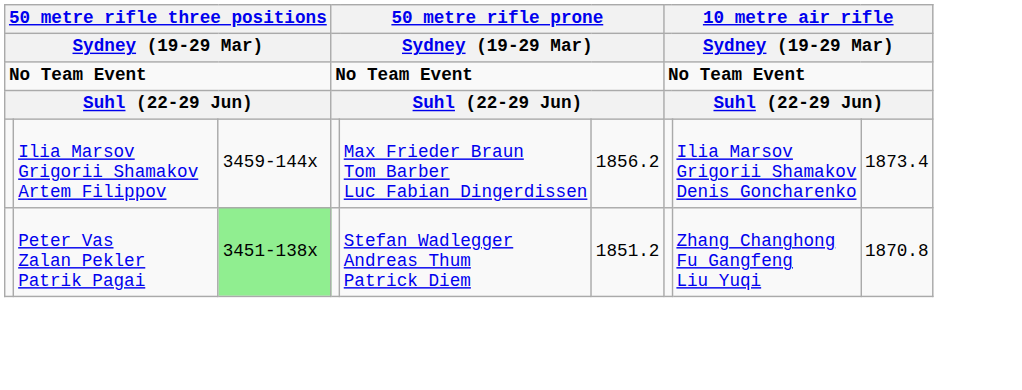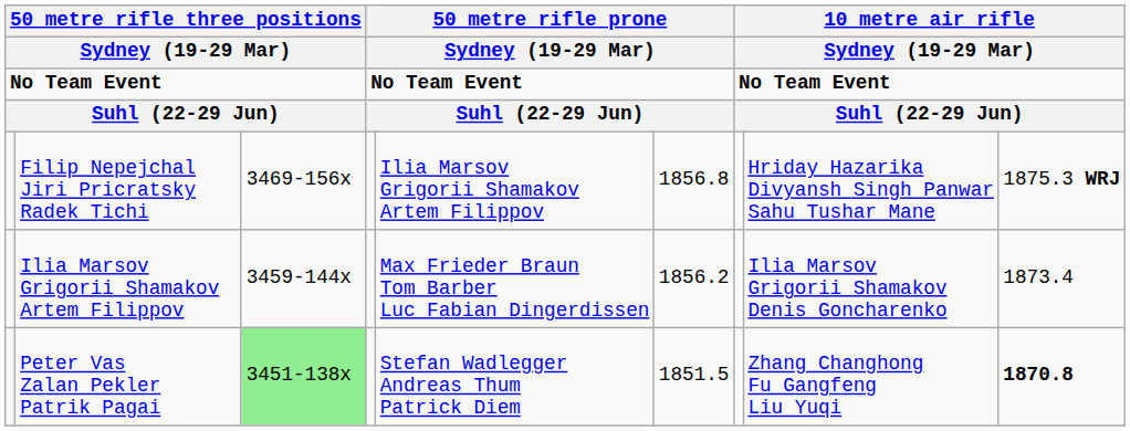 <table class="wikitable" style="font-size: 95%">
 <tr>
 <th colspan="3"><a href='#'>50 metre rifle three positions</a></th>
 <th colspan="3"><a href='#'>50 metre rifle prone</a></th>
 <th colspan="3"><a href='#'>10 metre air rifle</a></th>
 </tr>
 <tr>
 <th colspan="3"><strong><a href='#'>Sydney</a>  (19-29 Mar)</strong></th>
 <th colspan="3"><strong><a href='#'>Sydney</a>  (19-29 Mar)</strong></th>
 <th colspan="3"><strong><a href='#'>Sydney</a>  (19-29 Mar)</strong></th>
 </tr>
 <tr>
 <td colspan="3"><strong>No Team Event</strong></td>
 <td colspan="3"><strong>No Team Event</strong></td>
 <td colspan="3"><strong>No Team Event</strong></td>
 </tr>
 <tr>
 <th colspan="3"><strong><a href='#'>Suhl</a></strong> <strong> (22-29 Jun)</strong></th>
 <th colspan="3"><strong><a href='#'>Suhl</a></strong> <strong> (22-29 Jun)</strong></th>
 <th colspan="3"><strong><a href='#'>Suhl</a></strong> <strong> (22-29 Jun)</strong></th>
 </tr>
 <tr>
 <td></td>
+<td><br><a href='#'>Filip Nepejchal</a><br><a href='#'>Jiri Pricratsky</a><br><a href='#'>Radek Tichi</a></td>
+<td>3469-156x</td>
+<td></td>
+<td><br><a href='#'>Ilia Marsov</a><br><a href='#'>Grigorii Shamakov</a><br><a href='#'>Artem Filippov</a></td>
+<td>1856.8</td>
+<td></td>
+<td><br><a href='#'>Hriday Hazarika</a><br><a href='#'>Divyansh Singh Panwar</a><br><a href='#'>Sahu Tushar Mane</a></td>
+<td>1875.3 <strong>WRJ</strong></td>
+</tr>
+<tr>
+<td></td>
 <td><br><a href='#'>Ilia Marsov</a><br><a href='#'>Grigorii Shamakov</a><br><a href='#'>Artem Filippov</a></td>
 <td>3459-144x</td>
 <td></td>
 <td><br><a href='#'>Max Frieder Braun</a><br><a href='#'>Tom Barber</a><br><a href='#'>Luc Fabian Dingerdissen</a></td>
 <td>1856.2</td>
 <td></td>
 <td><br><a href='#'>Ilia Marsov</a><br><a href='#'>Grigorii Shamakov</a><br><a href='#'>Denis Goncharenko</a></td>
 <td>1873.4</td>
 </tr>
 <tr>
 <td></td>
 <td><br><a href='#'>Peter Vas</a><br><a href='#'>Zalan Pekler</a><br><a href='#'>Patrik Pagai</a></td>
 <td style="background: lightgreen;">3451-138x</td>
 <td></td>
 <td><br><a href='#'>Stefan Wadlegger</a><br><a href='#'>Andreas Thum</a><br><a href='#'>Patrick Diem</a></td>
-<td>1851.2</td>
+<td>1851.5</td>
 <td></td>
 <td><br><a href='#'>Zhang Changhong</a><br><a href='#'>Fu Gangfeng</a><br><a href='#'>Liu Yuqi</a></td>
-<td>1870.8</td>
+<td><strong>1870.8</strong></td>
 </tr>
 </table>
